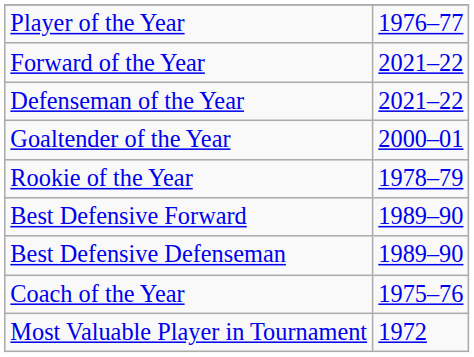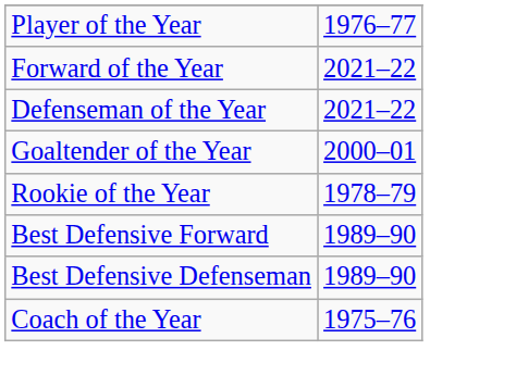 <table class="wikitable">
 <tr>
 </tr>
 <tr>
 <td><a href='#'>Player of the Year</a></td>
 <td><a href='#'>1976–77</a></td>
 </tr>
 <tr>
 <td><a href='#'>Forward of the Year</a></td>
 <td><a href='#'>2021–22</a></td>
 </tr>
 <tr>
 <td><a href='#'>Defenseman of the Year</a></td>
 <td><a href='#'>2021–22</a></td>
 </tr>
 <tr>
 <td><a href='#'>Goaltender of the Year</a></td>
 <td><a href='#'>2000–01</a></td>
 </tr>
 <tr>
 <td><a href='#'>Rookie of the Year</a></td>
 <td><a href='#'>1978–79</a></td>
 </tr>
 <tr>
 <td><a href='#'>Best Defensive Forward</a></td>
 <td><a href='#'>1989–90</a></td>
 </tr>
 <tr>
 <td><a href='#'>Best Defensive Defenseman</a></td>
 <td><a href='#'>1989–90</a></td>
 </tr>
 <tr>
 <td><a href='#'>Coach of the Year</a></td>
 <td><a href='#'>1975–76</a></td>
 </tr>
-<tr>
-<td><a href='#'>Most Valuable Player in Tournament</a></td>
-<td><a href='#'>1972</a></td>
-</tr>
 </table>
